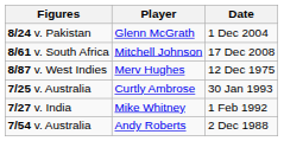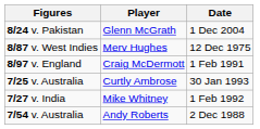 <table class="wikitable">
 <tr>
 <th>Figures</th>
 <th>Player</th>
 <th>Date</th>
 </tr>
 <tr>
 <td><strong>8/24</strong> v. Pakistan</td>
 <td> <a href='#'>Glenn McGrath</a></td>
 <td>1 Dec 2004</td>
 </tr>
 <tr>
-<td><strong>8/61</strong> v. South Africa</td>
-<td> <a href='#'>Mitchell Johnson</a></td>
-<td>17 Dec 2008</td>
-</tr>
-<tr>
 <td><strong>8/87</strong> v. West Indies</td>
 <td> <a href='#'>Merv Hughes</a></td>
 <td>12 Dec 1975</td>
+</tr>
+<tr>
+<td><strong>8/97</strong> v. England</td>
+<td> <a href='#'>Craig McDermott</a></td>
+<td>1 Feb 1991</td>
 </tr>
 <tr>
 <td><strong>7/25</strong> v. Australia</td>
 <td> <a href='#'>Curtly Ambrose</a></td>
 <td>30 Jan 1993</td>
 </tr>
 <tr>
 <td><strong>7/27</strong> v. India</td>
 <td> <a href='#'>Mike Whitney</a></td>
 <td>1 Feb 1992</td>
 </tr>
 <tr>
 <td><strong>7/54</strong> v. Australia</td>
 <td> <a href='#'>Andy Roberts</a></td>
 <td>2 Dec 1988</td>
 </tr>
 </table>
